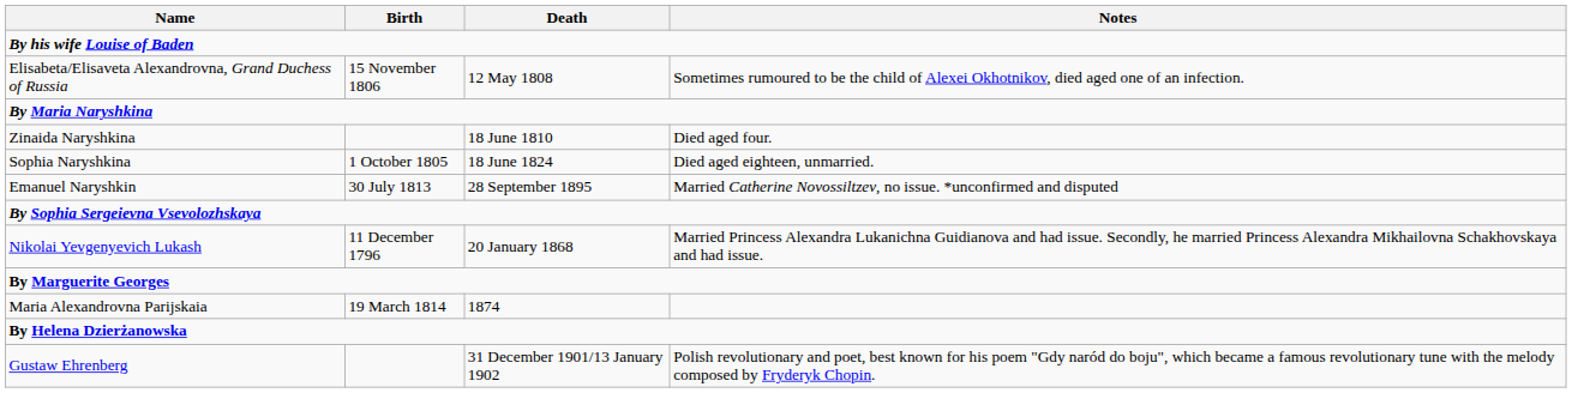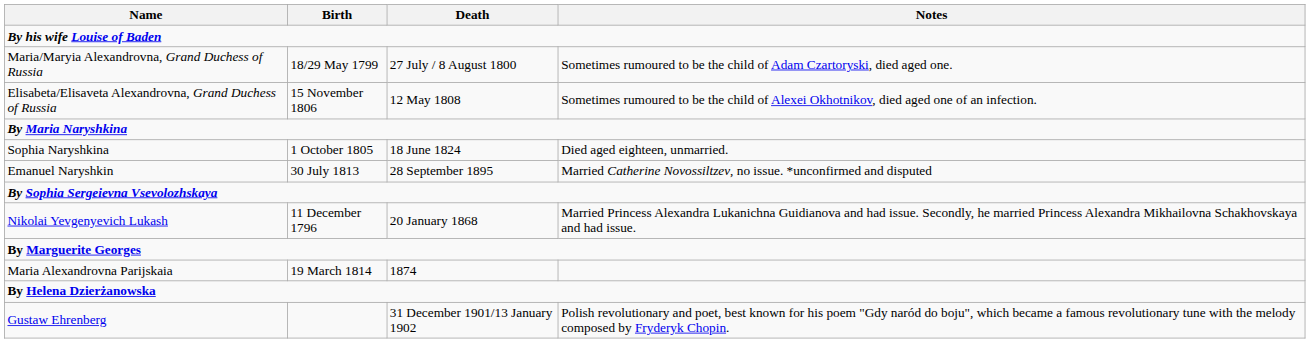 <table class="wikitable">
 <tr>
 <th>Name</th>
 <th>Birth</th>
 <th>Death</th>
 <th>Notes</th>
 </tr>
 <tr>
 <td colspan=4><strong><em>By his wife <a href='#'>Louise of Baden</a></em></strong></td>
 </tr>
 <tr>
+<td>Maria/Maryia Alexandrovna, <em>Grand Duchess of Russia</em></td>
+<td>18/29 May 1799</td>
+<td>27 July / 8 August 1800</td>
+<td>Sometimes rumoured to be the child of <a href='#'>Adam Czartoryski</a>, died aged one.</td>
+</tr>
+<tr>
 <td>Elisabeta/Elisaveta Alexandrovna, <em>Grand Duchess of Russia</em></td>
 <td>15 November 1806</td>
 <td>12 May 1808</td>
 <td>Sometimes rumoured to be the child of <a href='#'>Alexei Okhotnikov</a>, died aged one of an infection.</td>
 </tr>
 <tr>
 <td colspan=4><strong><em>By <a href='#'>Maria Naryshkina</a></em></strong></td>
-</tr>
-<tr>
-<td>Zinaida Naryshkina</td>
-<td></td>
-<td>18 June 1810</td>
-<td>Died aged four.</td>
 </tr>
 <tr>
 <td>Sophia Naryshkina</td>
 <td>1 October 1805</td>
 <td>18 June 1824</td>
 <td>Died aged eighteen, unmarried.</td>
 </tr>
 <tr>
 <td>Emanuel Naryshkin</td>
 <td>30 July 1813</td>
 <td>28 September 1895</td>
 <td>Married <em>Catherine Novossiltzev</em>, no issue. *unconfirmed and disputed</td>
 </tr>
 <tr>
 <td colspan=4><strong><em>By <a href='#'>Sophia Sergeievna Vsevolozhskaya</a></em></strong></td>
 </tr>
 <tr>
 <td><a href='#'>Nikolai Yevgenyevich Lukash</a></td>
 <td>11 December 1796</td>
 <td>20 January 1868</td>
 <td>Married Princess Alexandra Lukanichna Guidianova and had issue. Secondly, he married Princess Alexandra Mikhailovna Schakhovskaya and had issue.</td>
 </tr>
 <tr>
 <td colspan="4"><strong>By <a href='#'>Marguerite Georges</a></strong></td>
 </tr>
 <tr>
 <td>Maria Alexandrovna Parijskaia</td>
 <td>19 March 1814</td>
 <td>1874</td>
 <td></td>
 </tr>
 <tr>
 <td colspan="4"><strong>By <a href='#'>Helena Dzierżanowska</a></strong></td>
 </tr>
 <tr>
 <td><a href='#'>Gustaw Ehrenberg</a></td>
 <td></td>
 <td>31 December 1901/13 January 1902</td>
 <td>Polish revolutionary and poet, best known for his poem "Gdy naród do boju", which became a famous revolutionary tune with the melody composed by <a href='#'>Fryderyk Chopin</a>.</td>
 </tr>
 </table>
